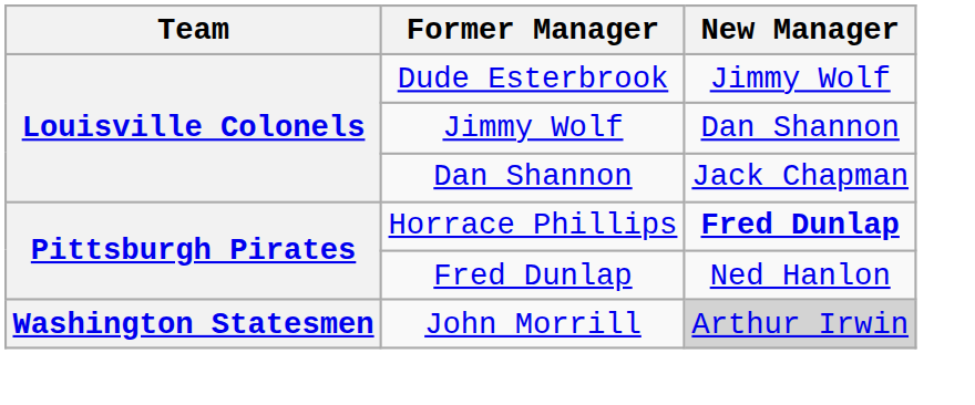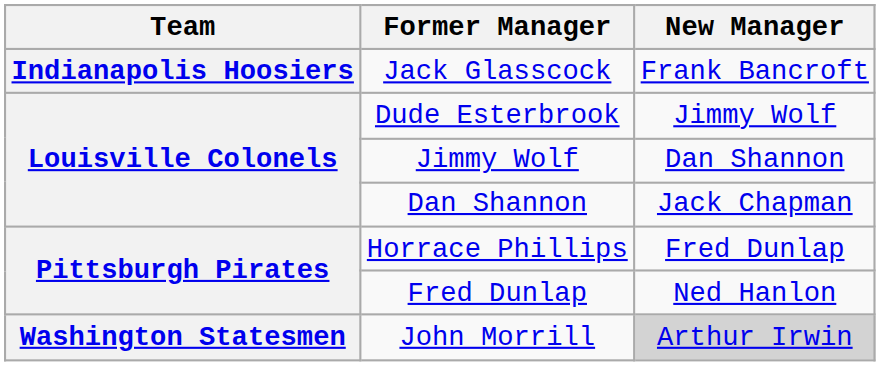 <table class="wikitable plainrowheaders" style="text-align:center;">
 <tr>
 <th scope="col">Team</th>
 <th scope="col">Former Manager</th>
 <th scope="col">New Manager</th>
+</tr>
+<tr>
+<th scope="row" style="text-align:center;"><a href='#'>Indianapolis Hoosiers</a></th>
+<td><a href='#'>Jack Glasscock</a></td>
+<td><a href='#'>Frank Bancroft</a></td>
 </tr>
 <tr>
 <th rowspan="3" scope="row" style="text-align:center;"><a href='#'>Louisville Colonels</a></th>
 <td><a href='#'>Dude Esterbrook</a></td>
 <td><a href='#'>Jimmy Wolf</a></td>
 </tr>
 <tr>
 <td><a href='#'>Jimmy Wolf</a></td>
 <td><a href='#'>Dan Shannon</a></td>
 </tr>
 <tr>
 <td><a href='#'>Dan Shannon</a></td>
 <td><a href='#'>Jack Chapman</a></td>
 </tr>
 <tr>
 <th rowspan="2" scope="row" style="text-align:center;"><a href='#'>Pittsburgh Pirates</a></th>
 <td><a href='#'>Horrace Phillips</a></td>
-<td><strong><a href='#'>Fred Dunlap</a></strong></td>
+<td><a href='#'>Fred Dunlap</a></td>
 </tr>
 <tr>
 <td><a href='#'>Fred Dunlap</a></td>
 <td><a href='#'>Ned Hanlon</a></td>
 </tr>
 <tr>
 <th scope="row" style="text-align:center;"><a href='#'>Washington Statesmen</a></th>
 <td><a href='#'>John Morrill</a></td>
 <td style="background: lightgrey;"><a href='#'>Arthur Irwin</a></td>
 </tr>
 </table>
